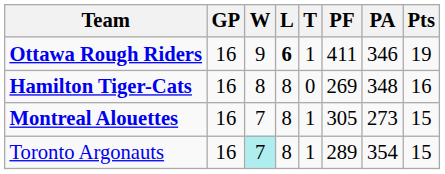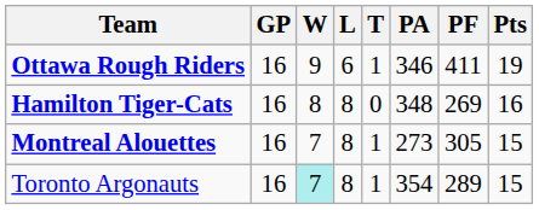 <table class="wikitable" style="text-align:center;">
 <tr>
 <th>Team</th>
 <th>GP</th>
 <th>W</th>
 <th>L</th>
 <th>T</th>
+<th>PA</th>
 <th>PF</th>
-<th>PA</th>
 <th>Pts</th>
 </tr>
 <tr>
 <td style="text-align:left;"><strong><a href='#'>Ottawa Rough Riders</a></strong></td>
 <td>16</td>
 <td>9</td>
-<td><strong>6</strong></td>
+<td>6</td>
 <td>1</td>
+<td>346</td>
 <td>411</td>
-<td>346</td>
 <td>19</td>
 </tr>
 <tr>
 <td style="text-align:left;"><strong><a href='#'>Hamilton Tiger-Cats</a></strong></td>
 <td>16</td>
 <td>8</td>
 <td>8</td>
 <td>0</td>
+<td>348</td>
 <td>269</td>
-<td>348</td>
 <td>16</td>
 </tr>
 <tr>
 <td style="text-align:left;"><strong><a href='#'>Montreal Alouettes</a></strong></td>
 <td>16</td>
 <td>7</td>
 <td>8</td>
 <td>1</td>
+<td>273</td>
 <td>305</td>
-<td>273</td>
 <td>15</td>
 </tr>
 <tr>
 <td style="text-align:left;"><a href='#'>Toronto Argonauts</a></td>
 <td>16</td>
 <td style="background: paleturquoise;">7</td>
 <td>8</td>
 <td>1</td>
+<td>354</td>
 <td>289</td>
-<td>354</td>
 <td>15</td>
 </tr>
 </table>
